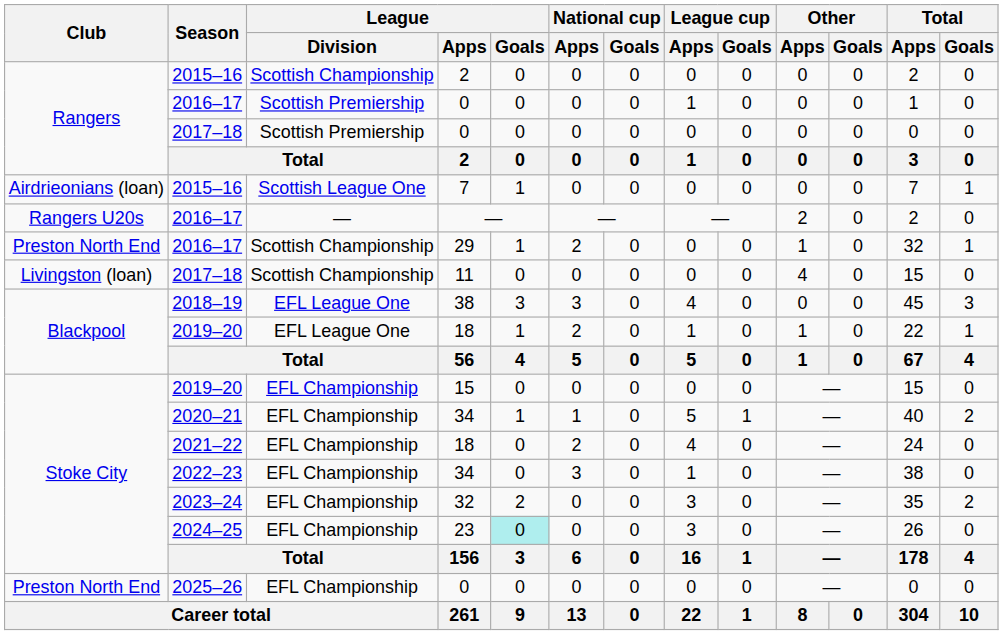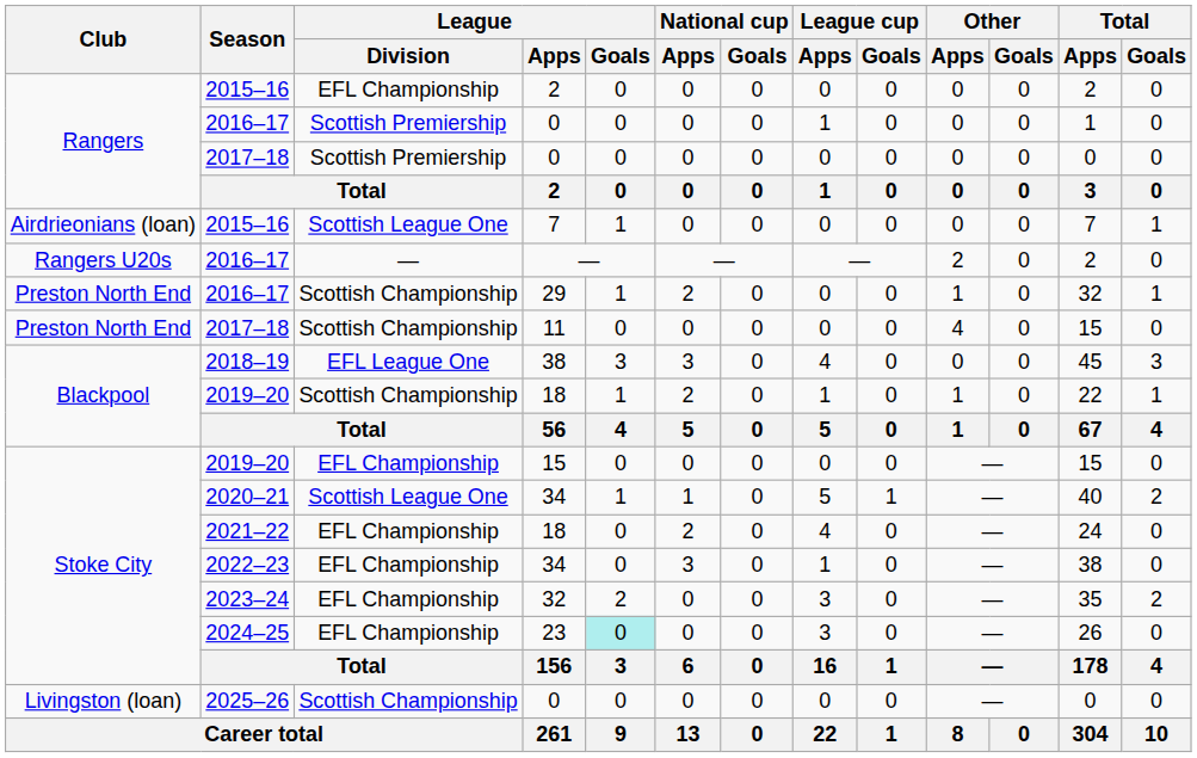 <table class="wikitable" style="text-align: center;">
 <tr>
 <th rowspan="2">Club</th>
 <th rowspan="2">Season</th>
 <th colspan="3">League</th>
 <th colspan="2">National cup</th>
 <th colspan="2">League cup</th>
 <th colspan="2">Other</th>
 <th colspan="2">Total</th>
 </tr>
 <tr>
 <th>Division</th>
 <th>Apps</th>
 <th>Goals</th>
 <th>Apps</th>
 <th>Goals</th>
 <th>Apps</th>
 <th>Goals</th>
 <th>Apps</th>
 <th>Goals</th>
 <th>Apps</th>
 <th>Goals</th>
 </tr>
 <tr>
 <td rowspan=4><a href='#'>Rangers</a></td>
 <td><a href='#'>2015–16</a></td>
-<td><a href='#'>Scottish Championship</a></td>
+<td>EFL Championship</td>
 <td>2</td>
 <td>0</td>
 <td>0</td>
 <td>0</td>
 <td>0</td>
 <td>0</td>
 <td>0</td>
 <td>0</td>
 <td>2</td>
 <td>0</td>
 </tr>
 <tr>
 <td><a href='#'>2016–17</a></td>
 <td><a href='#'>Scottish Premiership</a></td>
 <td>0</td>
 <td>0</td>
 <td>0</td>
 <td>0</td>
 <td>1</td>
 <td>0</td>
 <td>0</td>
 <td>0</td>
 <td>1</td>
 <td>0</td>
 </tr>
 <tr>
 <td><a href='#'>2017–18</a></td>
 <td>Scottish Premiership</td>
 <td>0</td>
 <td>0</td>
 <td>0</td>
 <td>0</td>
 <td>0</td>
 <td>0</td>
 <td>0</td>
 <td>0</td>
 <td>0</td>
 <td>0</td>
 </tr>
 <tr>
 <th colspan=2>Total</th>
 <th>2</th>
 <th>0</th>
 <th>0</th>
 <th>0</th>
 <th>1</th>
 <th>0</th>
 <th>0</th>
 <th>0</th>
 <th>3</th>
 <th>0</th>
 </tr>
 <tr>
 <td><a href='#'>Airdrieonians</a> (loan)</td>
 <td><a href='#'>2015–16</a></td>
 <td><a href='#'>Scottish League One</a></td>
 <td>7</td>
 <td>1</td>
 <td>0</td>
 <td>0</td>
 <td>0</td>
 <td>0</td>
 <td>0</td>
 <td>0</td>
 <td>7</td>
 <td>1</td>
 </tr>
 <tr>
 <td><a href='#'>Rangers U20s</a></td>
 <td><a href='#'>2016–17</a></td>
 <td colspan=1>—</td>
 <td colspan=2>—</td>
 <td colspan=2>—</td>
 <td colspan=2>—</td>
 <td>2</td>
 <td>0</td>
 <td>2</td>
 <td>0</td>
 </tr>
 <tr>
 <td><a href='#'>Preston North End</a></td>
 <td><a href='#'>2016–17</a></td>
 <td>Scottish Championship</td>
 <td>29</td>
 <td>1</td>
 <td>2</td>
 <td>0</td>
 <td>0</td>
 <td>0</td>
 <td>1</td>
 <td>0</td>
 <td>32</td>
 <td>1</td>
 </tr>
 <tr>
-<td><a href='#'>Livingston</a> (loan)</td>
+<td><a href='#'>Preston North End</a></td>
 <td><a href='#'>2017–18</a></td>
 <td>Scottish Championship</td>
 <td>11</td>
 <td>0</td>
 <td>0</td>
 <td>0</td>
 <td>0</td>
 <td>0</td>
 <td>4</td>
 <td>0</td>
 <td>15</td>
 <td>0</td>
 </tr>
 <tr>
 <td rowspan=3><a href='#'>Blackpool</a></td>
 <td><a href='#'>2018–19</a></td>
 <td><a href='#'>EFL League One</a></td>
 <td>38</td>
 <td>3</td>
 <td>3</td>
 <td>0</td>
 <td>4</td>
 <td>0</td>
 <td>0</td>
 <td>0</td>
 <td>45</td>
 <td>3</td>
 </tr>
 <tr>
 <td><a href='#'>2019–20</a></td>
-<td>EFL League One</td>
+<td>Scottish Championship</td>
 <td>18</td>
 <td>1</td>
 <td>2</td>
 <td>0</td>
 <td>1</td>
 <td>0</td>
 <td>1</td>
 <td>0</td>
 <td>22</td>
 <td>1</td>
 </tr>
 <tr>
 <th colspan=2>Total</th>
 <th>56</th>
 <th>4</th>
 <th>5</th>
 <th>0</th>
 <th>5</th>
 <th>0</th>
 <th>1</th>
 <th>0</th>
 <th>67</th>
 <th>4</th>
 </tr>
 <tr>
 <td rowspan=7><a href='#'>Stoke City</a></td>
 <td><a href='#'>2019–20</a></td>
 <td><a href='#'>EFL Championship</a></td>
 <td>15</td>
 <td>0</td>
 <td>0</td>
 <td>0</td>
 <td>0</td>
 <td>0</td>
 <td colspan=2>—</td>
 <td>15</td>
 <td>0</td>
 </tr>
 <tr>
 <td><a href='#'>2020–21</a></td>
-<td>EFL Championship</td>
+<td><a href='#'>Scottish League One</a></td>
 <td>34</td>
 <td>1</td>
 <td>1</td>
 <td>0</td>
 <td>5</td>
 <td>1</td>
 <td colspan=2>—</td>
 <td>40</td>
 <td>2</td>
 </tr>
 <tr>
 <td><a href='#'>2021–22</a></td>
 <td>EFL Championship</td>
 <td>18</td>
 <td>0</td>
 <td>2</td>
 <td>0</td>
 <td>4</td>
 <td>0</td>
 <td colspan=2>—</td>
 <td>24</td>
 <td>0</td>
 </tr>
 <tr>
 <td><a href='#'>2022–23</a></td>
 <td>EFL Championship</td>
 <td>34</td>
 <td>0</td>
 <td>3</td>
 <td>0</td>
 <td>1</td>
 <td>0</td>
 <td colspan=2>—</td>
 <td>38</td>
 <td>0</td>
 </tr>
 <tr>
 <td><a href='#'>2023–24</a></td>
 <td>EFL Championship</td>
 <td>32</td>
 <td>2</td>
 <td>0</td>
 <td>0</td>
 <td>3</td>
 <td>0</td>
 <td colspan=2>—</td>
 <td>35</td>
 <td>2</td>
 </tr>
 <tr>
 <td><a href='#'>2024–25</a></td>
 <td>EFL Championship</td>
 <td>23</td>
 <td style="background: paleturquoise;">0</td>
 <td>0</td>
 <td>0</td>
 <td>3</td>
 <td>0</td>
 <td colspan=2>—</td>
 <td>26</td>
 <td>0</td>
 </tr>
 <tr>
 <th colspan=2>Total</th>
 <th>156</th>
 <th>3</th>
 <th>6</th>
 <th>0</th>
 <th>16</th>
 <th>1</th>
 <th colspan=2>—</th>
 <th>178</th>
 <th>4</th>
 </tr>
 <tr>
-<td><a href='#'>Preston North End</a></td>
+<td><a href='#'>Livingston</a> (loan)</td>
 <td><a href='#'>2025–26</a></td>
-<td>EFL Championship</td>
+<td><a href='#'>Scottish Championship</a></td>
 <td>0</td>
 <td>0</td>
 <td>0</td>
 <td>0</td>
 <td>0</td>
 <td>0</td>
 <td colspan=2>—</td>
 <td>0</td>
 <td>0</td>
 </tr>
 <tr>
 <th colspan="3">Career total</th>
 <th>261</th>
 <th>9</th>
 <th>13</th>
 <th>0</th>
 <th>22</th>
 <th>1</th>
 <th>8</th>
 <th>0</th>
 <th>304</th>
 <th>10</th>
 </tr>
 </table>
